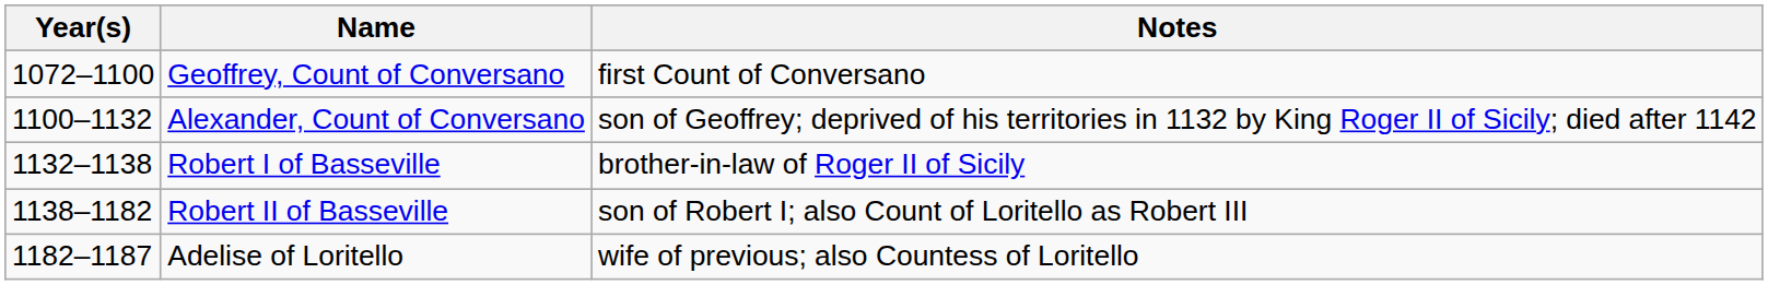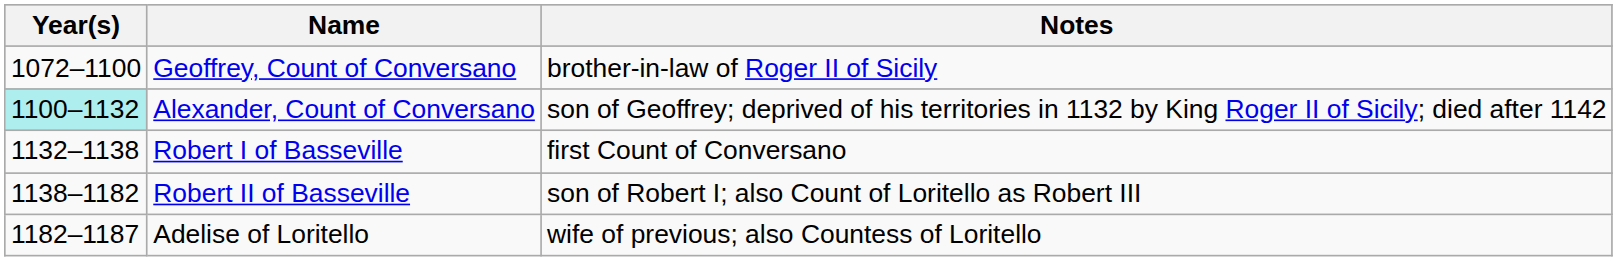 <table class="wikitable">
 <tr>
 <th>Year(s)</th>
 <th>Name</th>
 <th>Notes</th>
 </tr>
 <tr>
 <td>1072–1100</td>
 <td><a href='#'>Geoffrey, Count of Conversano</a></td>
-<td>first Count of Conversano</td>
+<td>brother-in-law of <a href='#'>Roger II of Sicily</a></td>
 </tr>
 <tr>
-<td>1100–1132</td>
+<td style="background: paleturquoise;">1100–1132</td>
 <td><a href='#'>Alexander, Count of Conversano</a></td>
 <td>son of Geoffrey; deprived of his territories in 1132 by King <a href='#'>Roger II of Sicily</a>; died after 1142</td>
 </tr>
 <tr>
 <td>1132–1138</td>
 <td><a href='#'>Robert I of Basseville</a></td>
-<td>brother-in-law of <a href='#'>Roger II of Sicily</a></td>
+<td>first Count of Conversano</td>
 </tr>
 <tr>
 <td>1138–1182</td>
 <td><a href='#'>Robert II of Basseville</a></td>
 <td>son of Robert I; also Count of Loritello as Robert III</td>
 </tr>
 <tr>
 <td>1182–1187</td>
 <td>Adelise of Loritello</td>
 <td>wife of previous; also Countess of Loritello</td>
 </tr>
 </table>
